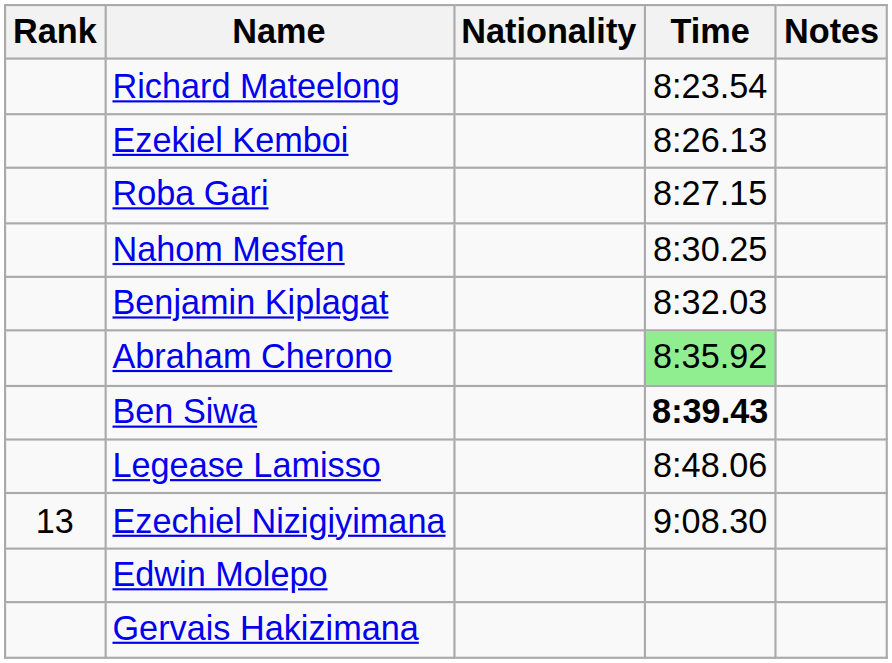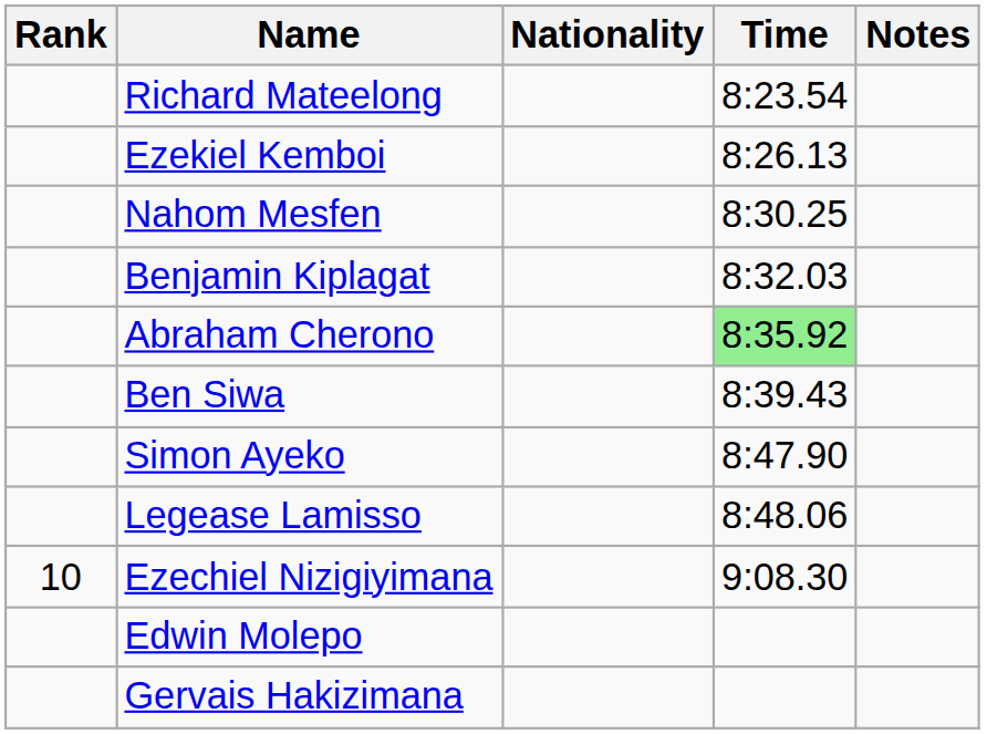 <table class="wikitable sortable" style="text-align:center">
 <tr>
 <th>Rank</th>
 <th>Name</th>
 <th>Nationality</th>
 <th>Time</th>
 <th>Notes</th>
 </tr>
 <tr>
 <td></td>
 <td align=left><a href='#'>Richard Mateelong</a></td>
 <td align=left></td>
 <td>8:23.54</td>
 <td></td>
 </tr>
 <tr>
 <td></td>
 <td align=left><a href='#'>Ezekiel Kemboi</a></td>
 <td align=left></td>
 <td>8:26.13</td>
-<td></td>
-</tr>
-<tr>
-<td></td>
-<td align=left><a href='#'>Roba Gari</a></td>
-<td align=left></td>
-<td>8:27.15</td>
 <td></td>
 </tr>
 <tr>
 <td></td>
 <td align=left><a href='#'>Nahom Mesfen</a></td>
 <td align=left></td>
 <td>8:30.25</td>
 <td></td>
 </tr>
 <tr>
 <td></td>
 <td align=left><a href='#'>Benjamin Kiplagat</a></td>
 <td align=left></td>
 <td>8:32.03</td>
 <td></td>
 </tr>
 <tr>
 <td></td>
 <td align=left><a href='#'>Abraham Cherono</a></td>
 <td align=left></td>
 <td style="background: lightgreen;">8:35.92</td>
 <td></td>
 </tr>
 <tr>
 <td></td>
 <td align=left><a href='#'>Ben Siwa</a></td>
 <td align=left></td>
-<td><strong>8:39.43</strong></td>
+<td>8:39.43</td>
+<td></td>
+</tr>
+<tr>
+<td></td>
+<td align=left><a href='#'>Simon Ayeko</a></td>
+<td align=left></td>
+<td>8:47.90</td>
 <td></td>
 </tr>
 <tr>
 <td></td>
 <td align=left><a href='#'>Legease Lamisso</a></td>
 <td align=left></td>
 <td>8:48.06</td>
 <td></td>
 </tr>
 <tr>
-<td>13</td>
+<td>10</td>
 <td align=left><a href='#'>Ezechiel Nizigiyimana</a></td>
 <td align=left></td>
 <td>9:08.30</td>
 <td></td>
 </tr>
 <tr>
 <td></td>
 <td align=left><a href='#'>Edwin Molepo</a></td>
 <td align=left></td>
 <td></td>
 <td></td>
 </tr>
 <tr>
 <td></td>
 <td align=left><a href='#'>Gervais Hakizimana</a></td>
 <td align=left></td>
 <td></td>
 <td></td>
 </tr>
 </table>
